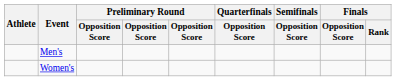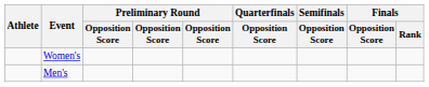 <table class="wikitable" border="1" style="font-size:90%">
 <tr>
 <th rowspan=2>Athlete</th>
 <th rowspan=2>Event</th>
 <th colspan=3>Preliminary Round</th>
 <th>Quarterfinals</th>
 <th>Semifinals</th>
 <th colspan=2>Finals</th>
 </tr>
 <tr style="font-size:95%">
 <th>Opposition<br>Score</th>
 <th>Opposition<br>Score</th>
 <th>Opposition<br>Score</th>
 <th>Opposition<br>Score</th>
 <th>Opposition<br>Score</th>
 <th>Opposition<br>Score</th>
 <th>Rank</th>
 </tr>
 <tr align=center>
 <td align=left><br></td>
-<td align=left><a href='#'>Men's</a></td>
+<td align=left><a href='#'>Women's</a></td>
 <td></td>
 <td></td>
 <td></td>
 <td></td>
 <td></td>
 <td></td>
 <td></td>
 </tr>
 <tr align=center>
 <td align=left><br></td>
-<td align=left><a href='#'>Women's</a></td>
+<td align=left><a href='#'>Men's</a></td>
 <td></td>
 <td></td>
 <td></td>
 <td></td>
 <td></td>
 <td></td>
 <td></td>
 </tr>
 </table>
